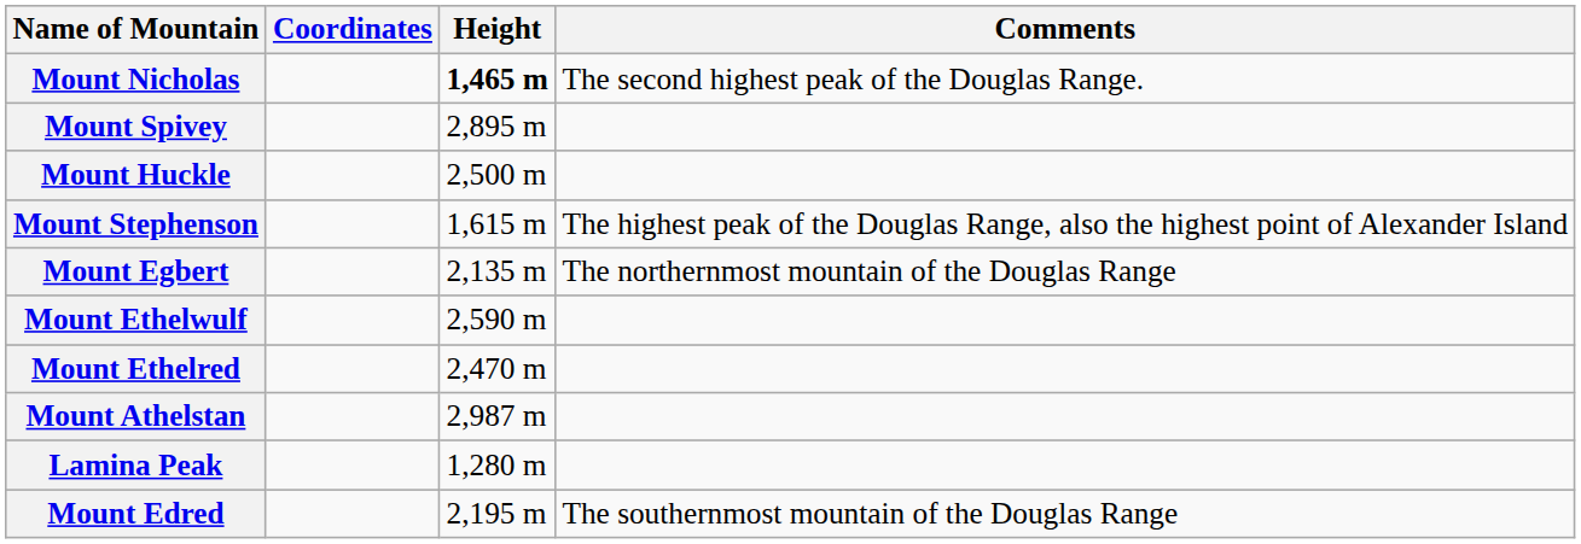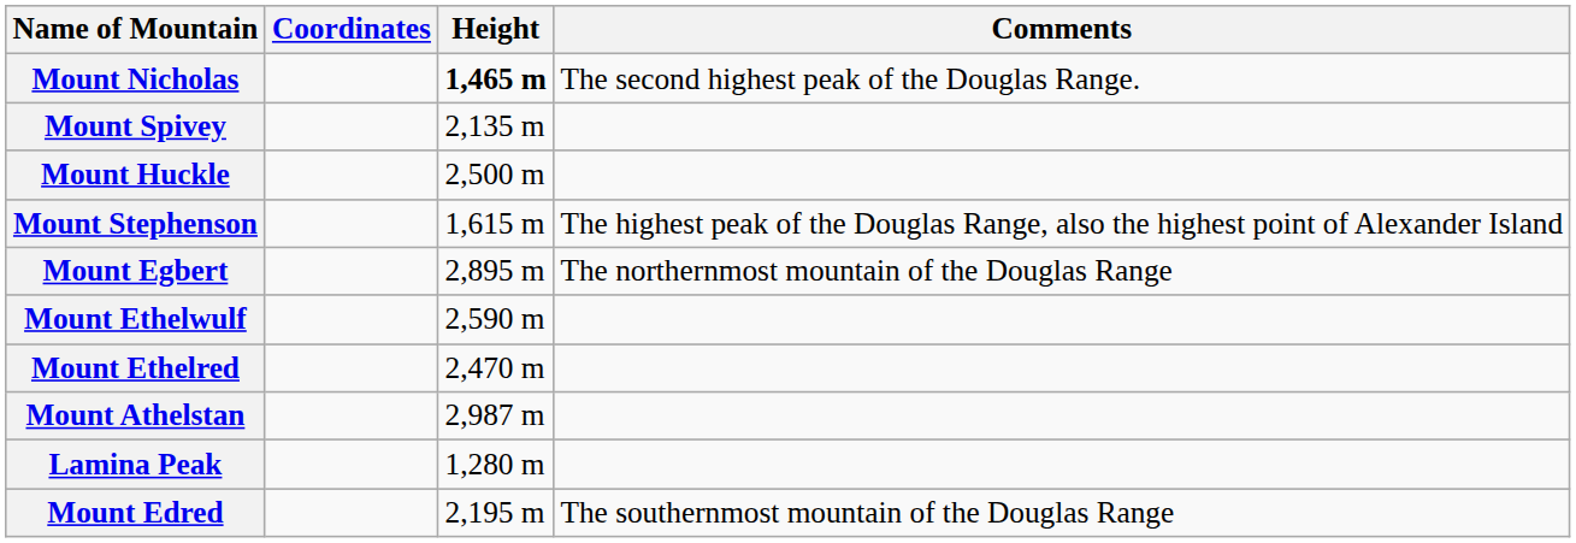 <table class ="wikitable sortable plainrowheaders">
 <tr>
 <th scope="col">Name of Mountain</th>
 <th scope="col"><a href='#'>Coordinates</a></th>
 <th scope="col">Height</th>
 <th scope="col" class="unsortable">Comments</th>
 </tr>
 <tr>
 <th scope="row"><a href='#'>Mount Nicholas</a></th>
 <td></td>
 <td><strong>1,465 m</strong></td>
 <td>The second highest peak of the Douglas Range.</td>
 </tr>
 <tr>
 <th scope="row"><a href='#'>Mount Spivey</a></th>
 <td></td>
-<td>2,895 m</td>
+<td>2,135 m</td>
 <td></td>
 </tr>
 <tr>
 <th scope="row"><a href='#'>Mount Huckle</a></th>
 <td></td>
 <td>2,500 m</td>
 <td></td>
 </tr>
 <tr>
 <th scope="row"><a href='#'>Mount Stephenson</a></th>
 <td></td>
 <td>1,615 m</td>
 <td>The highest peak of the Douglas Range, also the highest point of Alexander Island</td>
 </tr>
 <tr>
 <th scope="row"><a href='#'>Mount Egbert</a></th>
 <td></td>
-<td>2,135 m</td>
+<td>2,895 m</td>
 <td>The northernmost mountain of the Douglas Range</td>
 </tr>
 <tr>
 <th scope="row"><a href='#'>Mount Ethelwulf</a></th>
 <td></td>
 <td>2,590 m</td>
 <td></td>
 </tr>
 <tr>
 <th scope="row"><a href='#'>Mount Ethelred</a></th>
 <td></td>
 <td>2,470 m</td>
 <td></td>
 </tr>
 <tr>
 <th scope="row"><a href='#'>Mount Athelstan</a></th>
 <td></td>
 <td>2,987 m</td>
 <td></td>
 </tr>
 <tr>
 <th scope="row"><a href='#'>Lamina Peak</a></th>
 <td></td>
 <td>1,280 m</td>
 <td></td>
 </tr>
 <tr>
 <th scope="row"><a href='#'>Mount Edred</a></th>
 <td></td>
 <td>2,195 m</td>
 <td>The southernmost mountain of the Douglas Range</td>
 </tr>
 </table>
